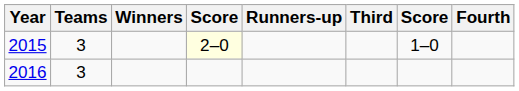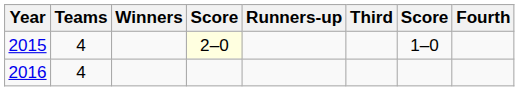 <table class="wikitable">
 <tr>
 <th>Year</th>
 <th>Teams</th>
 <th>Winners</th>
 <th>Score</th>
 <th>Runners-up</th>
 <th>Third</th>
 <th>Score</th>
 <th>Fourth</th>
 </tr>
 <tr align=center>
 <td><a href='#'>2015</a></td>
-<td>3</td>
+<td>4</td>
 <td></td>
 <td style="background: lightyellow;">2–0</td>
 <td></td>
 <td></td>
 <td>1–0</td>
 <td></td>
 </tr>
 <tr align=center>
 <td><a href='#'>2016</a></td>
-<td>3</td>
+<td>4</td>
 <td></td>
 <td></td>
 <td></td>
 <td></td>
 <td></td>
 <td></td>
 </tr>
 </table>
